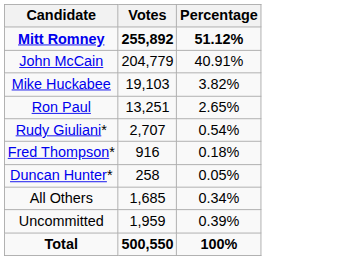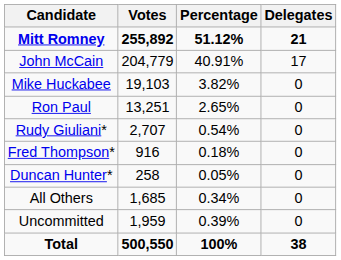 <table class="wikitable" style="text-align:center;">
 <tr>
 <th>Candidate</th>
 <th>Votes</th>
 <th>Percentage</th>
+<th>Delegates</th>
 </tr>
 <tr>
 <td><strong><a href='#'>Mitt Romney</a></strong></td>
 <td><strong>255,892</strong></td>
 <td><strong>51.12%</strong></td>
+<td><strong>21</strong></td>
 </tr>
 <tr>
 <td><a href='#'>John McCain</a></td>
 <td>204,779</td>
 <td>40.91%</td>
+<td>17</td>
 </tr>
 <tr>
 <td><a href='#'>Mike Huckabee</a></td>
 <td>19,103</td>
 <td>3.82%</td>
+<td>0</td>
 </tr>
 <tr>
 <td><a href='#'>Ron Paul</a></td>
 <td>13,251</td>
 <td>2.65%</td>
+<td>0</td>
 </tr>
 <tr>
 <td><a href='#'>Rudy Giuliani</a>*</td>
 <td>2,707</td>
 <td>0.54%</td>
+<td>0</td>
 </tr>
 <tr>
 <td><a href='#'>Fred Thompson</a>*</td>
 <td>916</td>
 <td>0.18%</td>
+<td>0</td>
 </tr>
 <tr>
 <td><a href='#'>Duncan Hunter</a>*</td>
 <td>258</td>
 <td>0.05%</td>
+<td>0</td>
 </tr>
 <tr>
 <td>All Others</td>
 <td>1,685</td>
 <td>0.34%</td>
+<td>0</td>
 </tr>
 <tr>
 <td>Uncommitted</td>
 <td>1,959</td>
 <td>0.39%</td>
+<td>0</td>
 </tr>
 <tr>
 <td><strong>Total</strong></td>
 <td><strong>500,550</strong></td>
 <td><strong>100%</strong></td>
+<td><strong>38</strong></td>
 </tr>
 </table>
